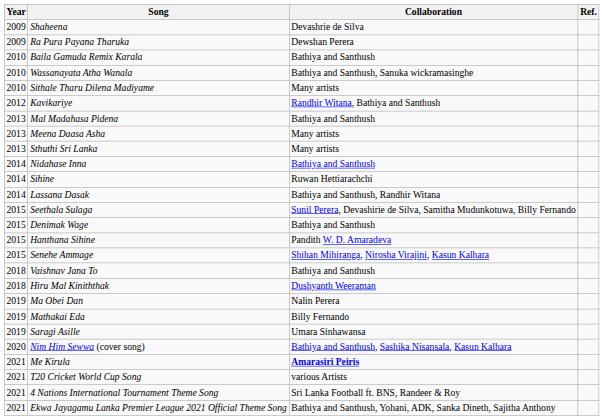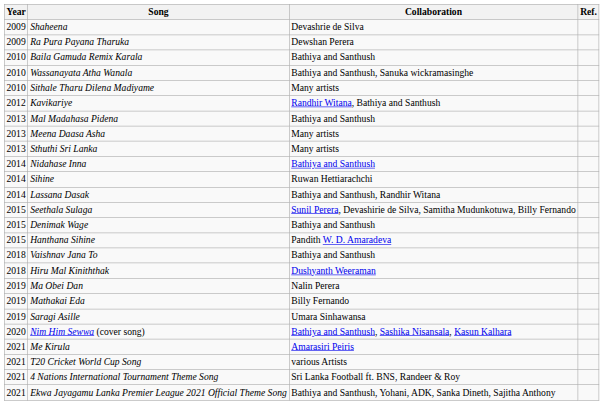 <table class="wikitable">
 <tr>
 <th>Year</th>
 <th>Song</th>
 <th>Collaboration</th>
 <th>Ref.</th>
 </tr>
 <tr>
 <td>2009</td>
 <td><em>Shaheena</em></td>
 <td>Devashrie de Silva</td>
 <td></td>
 </tr>
 <tr>
 <td>2009</td>
 <td><em>Ra Pura Payana Tharuka</em></td>
 <td>Dewshan Perera</td>
 <td></td>
 </tr>
 <tr>
 <td>2010</td>
 <td><em>Baila Gamuda Remix Karala</em></td>
 <td>Bathiya and Santhush</td>
 <td></td>
 </tr>
 <tr>
 <td>2010</td>
 <td><em>Wassanayata Atha Wanala</em></td>
 <td>Bathiya and Santhush, Sanuka wickramasinghe</td>
 <td></td>
 </tr>
 <tr>
 <td>2010</td>
 <td><em>Sithale Tharu Dilena Madiyame</em></td>
 <td>Many artists</td>
 <td></td>
 </tr>
 <tr>
 <td>2012</td>
 <td><em>Kavikariye</em></td>
 <td><a href='#'>Randhir Witana</a>, Bathiya and Santhush</td>
 <td></td>
 </tr>
 <tr>
 <td>2013</td>
 <td><em>Mal Madahasa Pidena</em></td>
 <td>Bathiya and Santhush</td>
 <td></td>
 </tr>
 <tr>
 <td>2013</td>
 <td><em>Meena Daasa Asha</em></td>
 <td>Many artists</td>
 <td></td>
 </tr>
 <tr>
 <td>2013</td>
 <td><em>Sthuthi Sri Lanka</em></td>
 <td>Many artists</td>
 <td></td>
 </tr>
 <tr>
 <td>2014</td>
 <td><em>Nidahase Inna</em></td>
 <td><a href='#'>Bathiya and Santhush</a></td>
 <td></td>
 </tr>
 <tr>
 <td>2014</td>
 <td><em>Sihine</em></td>
 <td>Ruwan Hettiarachchi</td>
 <td></td>
 </tr>
 <tr>
 <td>2014</td>
 <td><em>Lassana Dasak</em></td>
 <td>Bathiya and Santhush, Randhir Witana</td>
 <td></td>
 </tr>
 <tr>
 <td>2015</td>
 <td><em>Seethala Sulaga</em></td>
 <td><a href='#'>Sunil Perera</a>, Devashirie de Silva, Samitha Mudunkotuwa, Billy Fernando</td>
 <td></td>
 </tr>
 <tr>
 <td>2015</td>
 <td><em>Denimak Wage</em></td>
 <td>Bathiya and Santhush</td>
 <td></td>
 </tr>
 <tr>
 <td>2015</td>
 <td><em>Hanthana Sihine</em></td>
 <td>Pandith <a href='#'>W. D. Amaradeva</a></td>
 <td></td>
 </tr>
 <tr>
-<td>2015</td>
-<td><em>Senehe Ammage</em></td>
-<td><a href='#'>Shihan Mihiranga</a>, <a href='#'>Nirosha Virajini</a>, <a href='#'>Kasun Kalhara</a></td>
-<td></td>
-</tr>
-<tr>
 <td>2018</td>
 <td><em>Vaishnav Jana To</em></td>
 <td>Bathiya and Santhush</td>
 <td></td>
 </tr>
 <tr>
 <td>2018</td>
 <td><em>Hiru Mal Kiniththak</em></td>
 <td><a href='#'>Dushyanth Weeraman</a></td>
 <td></td>
 </tr>
 <tr>
 <td>2019</td>
 <td><em>Ma Obei Dan</em></td>
 <td>Nalin Perera</td>
 <td></td>
 </tr>
 <tr>
 <td>2019</td>
 <td><em>Mathakai Eda</em></td>
 <td>Billy Fernando</td>
 <td></td>
 </tr>
 <tr>
 <td>2019</td>
 <td><em>Saragi Asille</em></td>
 <td>Umara Sinhawansa</td>
 <td></td>
 </tr>
 <tr>
 <td>2020</td>
 <td><a href='#'><em>Nim Him Sewwa</em></a> (cover song)</td>
 <td><a href='#'>Bathiya and Santhush</a>, <a href='#'>Sashika Nisansala</a>, <a href='#'>Kasun Kalhara</a></td>
 <td></td>
 </tr>
 <tr>
 <td>2021</td>
 <td><em>Me Kirula</em></td>
-<td><strong><a href='#'>Amarasiri Peiris</a></strong></td>
+<td><a href='#'>Amarasiri Peiris</a></td>
 <td></td>
 </tr>
 <tr>
 <td>2021</td>
 <td><em>T20 Cricket World Cup Song</em></td>
 <td>various Artists</td>
 <td></td>
 </tr>
 <tr>
 <td>2021</td>
 <td><em>4 Nations International Tournament Theme Song</em></td>
 <td>Sri Lanka Football ft. BNS, Randeer & Roy</td>
 <td></td>
 </tr>
 <tr>
 <td>2021</td>
 <td><em>Ekwa Jayagamu Lanka Premier League 2021  Official Theme Song</em></td>
 <td>Bathiya and Santhush, Yohani, ADK, Sanka Dineth, Sajitha Anthony</td>
 <td></td>
 </tr>
 </table>
